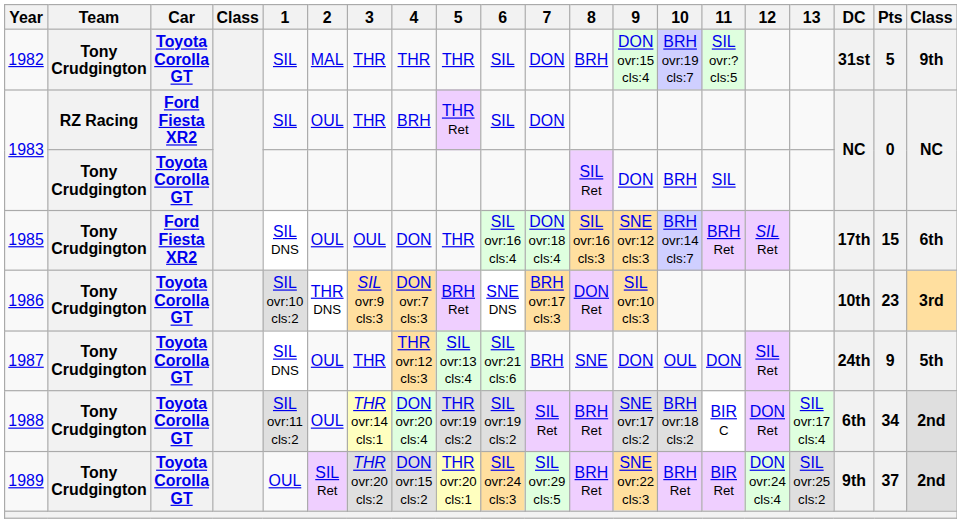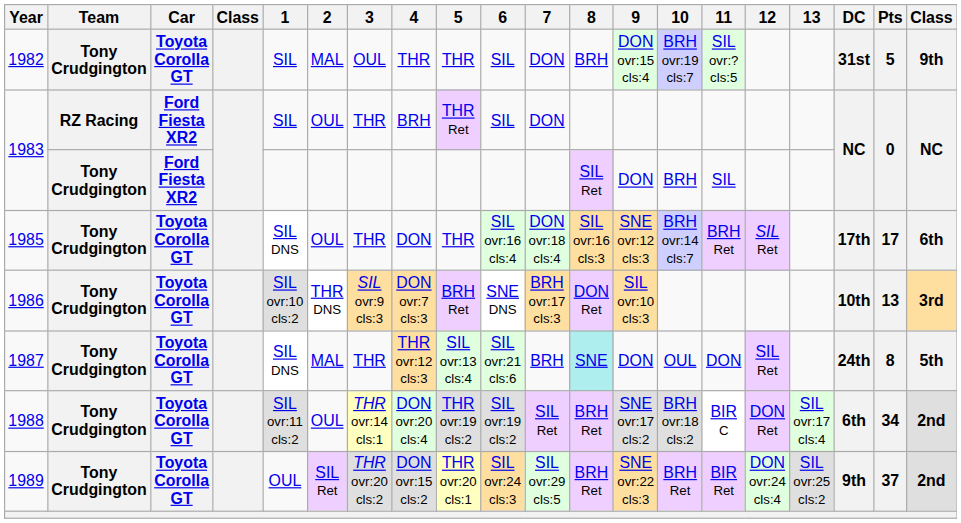 <table class="wikitable" style="text-align:center; font-size:85%">
 <tr>
 <th>Year</th>
 <th>Team</th>
 <th>Car</th>
 <th>Class</th>
 <th>1</th>
 <th>2</th>
 <th>3</th>
 <th>4</th>
 <th>5</th>
 <th>6</th>
 <th>7</th>
 <th>8</th>
 <th>9</th>
 <th>10</th>
 <th>11</th>
 <th>12</th>
 <th>13</th>
 <th>DC</th>
 <th>Pts</th>
 <th>Class</th>
 </tr>
 <tr>
 <td><a href='#'>1982</a></td>
 <th>Tony Crudgington</th>
 <th><a href='#'>Toyota Corolla GT</a></th>
 <th><span></span></th>
 <td><a href='#'>SIL</a></td>
 <td><a href='#'>MAL</a></td>
-<td><a href='#'>THR</a></td>
+<td><a href='#'>OUL</a></td>
 <td><a href='#'>THR</a></td>
 <td><a href='#'>THR</a></td>
 <td><a href='#'>SIL</a></td>
 <td><a href='#'>DON</a></td>
 <td><a href='#'>BRH</a></td>
 <td style="background:#DFFFDF;"><a href='#'>DON</a><br><small>ovr:15<br>cls:4</small></td>
 <td style="background:#CFCFFF;"><a href='#'>BRH</a><br><small>ovr:19<br>cls:7</small></td>
 <td style="background:#DFFFDF;"><a href='#'>SIL</a><br><small>ovr:?<br>cls:5</small></td>
 <td></td>
 <td></td>
 <th>31st</th>
 <th>5</th>
 <th>9th</th>
 </tr>
 <tr>
 <td rowspan=2><a href='#'>1983</a></td>
 <th>RZ Racing</th>
 <th><a href='#'>Ford Fiesta XR2</a></th>
 <th rowspan=2><span></span></th>
 <td><a href='#'>SIL</a></td>
 <td><a href='#'>OUL</a></td>
 <td><a href='#'>THR</a></td>
 <td><a href='#'>BRH</a></td>
 <td style="background:#EFCFFF;"><a href='#'>THR</a><br><small>Ret</small></td>
 <td><a href='#'>SIL</a></td>
 <td><a href='#'>DON</a></td>
 <td></td>
 <td></td>
 <td></td>
 <td></td>
 <td></td>
 <td></td>
 <th rowspan=2>NC</th>
 <th rowspan=2>0</th>
 <th rowspan=2>NC</th>
 </tr>
 <tr>
 <th>Tony Crudgington</th>
-<th><a href='#'>Toyota Corolla GT</a></th>
+<th><a href='#'>Ford Fiesta XR2</a></th>
 <td></td>
 <td></td>
 <td></td>
 <td></td>
 <td></td>
 <td></td>
 <td></td>
 <td style="background:#EFCFFF;"><a href='#'>SIL</a><br><small>Ret</small></td>
 <td><a href='#'>DON</a></td>
 <td><a href='#'>BRH</a></td>
 <td><a href='#'>SIL</a></td>
 <td></td>
 <td></td>
 </tr>
 <tr>
 <td><a href='#'>1985</a></td>
 <th>Tony Crudgington</th>
-<th><a href='#'>Ford Fiesta XR2</a></th>
+<th><a href='#'>Toyota Corolla GT</a></th>
 <th><span></span></th>
 <td style="background:#FFFFFF;"><a href='#'>SIL</a><br><small>DNS</small></td>
 <td><a href='#'>OUL</a></td>
-<td><a href='#'>OUL</a></td>
+<td><a href='#'>THR</a></td>
 <td><a href='#'>DON</a></td>
 <td><a href='#'>THR</a></td>
 <td style="background:#DFFFDF;"><a href='#'>SIL</a><br><small>ovr:16<br>cls:4</small></td>
 <td style="background:#DFFFDF;"><a href='#'>DON</a><br><small>ovr:18<br>cls:4</small></td>
 <td style="background:#FFDF9F;"><a href='#'>SIL</a><br><small>ovr:16<br>cls:3</small></td>
 <td style="background:#FFDF9F;"><a href='#'>SNE</a><br><small>ovr:12<br>cls:3</small></td>
 <td style="background:#CFCFFF;"><a href='#'>BRH</a><br><small>ovr:14<br>cls:7</small></td>
 <td style="background:#EFCFFF;"><a href='#'>BRH</a><br><small>Ret</small></td>
 <td style="background:#EFCFFF;"><em><a href='#'>SIL</a></em><br><small>Ret</small></td>
 <td></td>
 <th>17th</th>
-<th>15</th>
+<th>17</th>
 <th>6th</th>
 </tr>
 <tr>
 <td><a href='#'>1986</a></td>
 <th>Tony Crudgington</th>
 <th><a href='#'>Toyota Corolla GT</a></th>
 <th><span></span></th>
 <td style="background:#DFDFDF;"><a href='#'>SIL</a><br><small>ovr:10<br>cls:2</small></td>
 <td style="background:#FFFFFF;"><a href='#'>THR</a><br><small>DNS</small></td>
 <td style="background:#FFDF9F;"><em><a href='#'>SIL</a></em><br><small>ovr:9<br>cls:3</small></td>
 <td style="background:#FFDF9F;"><a href='#'>DON</a><br><small>ovr:7<br>cls:3</small></td>
 <td style="background:#EFCFFF;"><a href='#'>BRH</a><br><small>Ret</small></td>
 <td style="background:#FFFFFF;"><a href='#'>SNE</a><br><small>DNS</small></td>
 <td style="background:#FFDF9F;"><a href='#'>BRH</a><br><small>ovr:17<br>cls:3</small></td>
 <td style="background:#EFCFFF;"><a href='#'>DON</a><br><small>Ret</small></td>
 <td style="background:#FFDF9F;"><a href='#'>SIL</a><br><small>ovr:10<br>cls:3</small></td>
 <td></td>
 <td></td>
 <td></td>
 <td></td>
 <th>10th</th>
-<th>23</th>
+<th>13</th>
 <td style="background:#FFDF9F;"><strong>3rd</strong></td>
 </tr>
 <tr>
 <td><a href='#'>1987</a></td>
 <th>Tony Crudgington</th>
 <th><a href='#'>Toyota Corolla GT</a></th>
 <th><span></span></th>
 <td style="background:#FFFFFF;"><a href='#'>SIL</a><br><small>DNS</small></td>
-<td><a href='#'>OUL</a></td>
+<td><a href='#'>MAL</a></td>
 <td><a href='#'>THR</a></td>
 <td style="background:#FFDF9F;"><a href='#'>THR</a><br><small>ovr:12<br>cls:3</small></td>
 <td style="background:#DFFFDF;"><a href='#'>SIL</a><br><small>ovr:13<br>cls:4</small></td>
 <td style="background:#DFFFDF;"><a href='#'>SIL</a><br><small>ovr:21<br>cls:6</small></td>
 <td><a href='#'>BRH</a></td>
-<td><a href='#'>SNE</a></td>
+<td style="background: paleturquoise;"><a href='#'>SNE</a></td>
 <td><a href='#'>DON</a></td>
 <td><a href='#'>OUL</a></td>
 <td><a href='#'>DON</a></td>
 <td style="background:#EFCFFF;"><a href='#'>SIL</a><br><small>Ret</small></td>
 <td></td>
 <th>24th</th>
-<th>9</th>
+<th>8</th>
 <th>5th</th>
 </tr>
 <tr>
 <td><a href='#'>1988</a></td>
 <th>Tony Crudgington</th>
 <th><a href='#'>Toyota Corolla GT</a></th>
 <th><span></span></th>
 <td style="background:#DFDFDF;"><a href='#'>SIL</a><br><small>ovr:11<br>cls:2</small></td>
 <td><a href='#'>OUL</a></td>
 <td style="background:#FFFFBF;"><em><a href='#'>THR</a></em><br><small>ovr:14<br>cls:1</small></td>
 <td style="background:#DFFFDF;"><a href='#'>DON</a><br><small>ovr:20<br>cls:4</small></td>
 <td style="background:#DFDFDF;"><a href='#'>THR</a><br><small>ovr:19<br>cls:2</small></td>
 <td style="background:#DFDFDF;"><a href='#'>SIL</a><br><small>ovr:19<br>cls:2</small></td>
 <td style="background:#EFCFFF;"><a href='#'>SIL</a><br><small>Ret</small></td>
 <td style="background:#EFCFFF;"><a href='#'>BRH</a><br><small>Ret</small></td>
 <td style="background:#DFDFDF;"><a href='#'>SNE</a><br><small>ovr:17<br>cls:2</small></td>
 <td style="background:#DFDFDF;"><a href='#'>BRH</a><br><small>ovr:18<br>cls:2</small></td>
 <td style="background:#FFFFFF;"><a href='#'>BIR</a><br><small>C</small></td>
 <td style="background:#EFCFFF;"><a href='#'>DON</a><br><small>Ret</small></td>
 <td style="background:#DFFFDF;"><a href='#'>SIL</a><br><small>ovr:17<br>cls:4</small></td>
 <th>6th</th>
 <th>34</th>
 <td style="background:#DFDFDF;"><strong>2nd</strong></td>
 </tr>
 <tr>
 <td><a href='#'>1989</a></td>
 <th>Tony Crudgington</th>
 <th><a href='#'>Toyota Corolla GT</a></th>
 <th><span></span></th>
 <td><a href='#'>OUL</a></td>
 <td style="background:#EFCFFF;"><a href='#'>SIL</a><br><small>Ret</small></td>
 <td style="background:#DFDFDF;"><em><a href='#'>THR</a></em><br><small>ovr:20<br>cls:2</small></td>
 <td style="background:#DFDFDF;"><a href='#'>DON</a><br><small>ovr:15<br>cls:2</small></td>
 <td style="background:#FFFFBF;"><a href='#'>THR</a><br><small>ovr:20<br>cls:1</small></td>
 <td style="background:#FFDF9F;"><a href='#'>SIL</a><br><small>ovr:24<br>cls:3</small></td>
 <td style="background:#DFFFDF;"><a href='#'>SIL</a><br><small>ovr:29<br>cls:5</small></td>
 <td style="background:#EFCFFF;"><a href='#'>BRH</a><br><small>Ret</small></td>
 <td style="background:#FFDF9F;"><a href='#'>SNE</a><br><small>ovr:22<br>cls:3</small></td>
 <td style="background:#EFCFFF;"><a href='#'>BRH</a><br><small>Ret</small></td>
 <td style="background:#EFCFFF;"><a href='#'>BIR</a><br><small>Ret</small></td>
 <td style="background:#DFFFDF;"><a href='#'>DON</a><br><small>ovr:24<br>cls:4</small></td>
 <td style="background:#DFDFDF;"><a href='#'>SIL</a><br><small>ovr:25<br>cls:2</small></td>
 <th>9th</th>
 <th>37</th>
 <td style="background:#DFDFDF;"><strong>2nd</strong></td>
 </tr>
 <tr>
 <th colspan="20"></th>
 </tr>
 </table>
